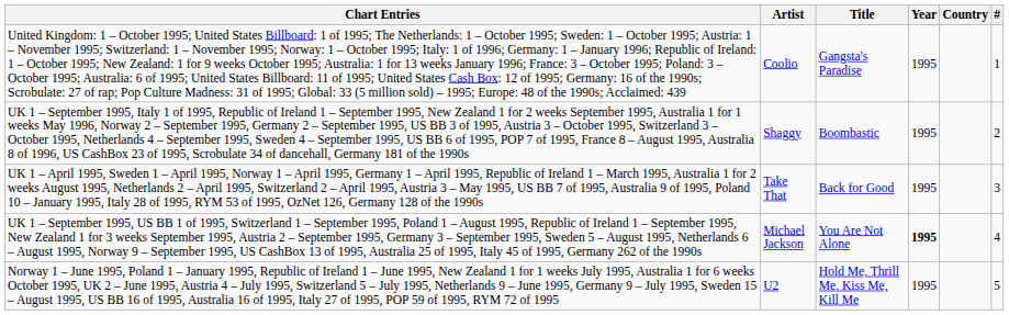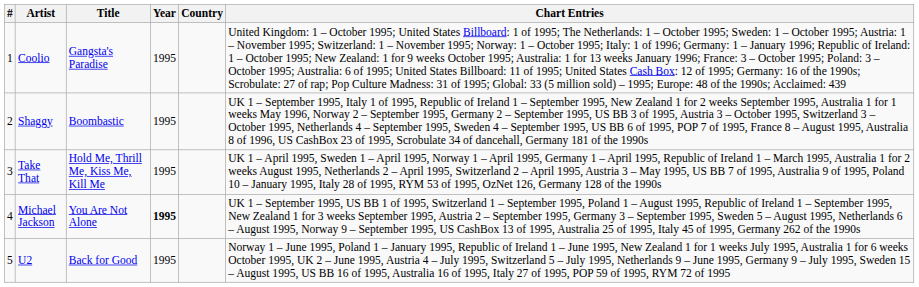 <table class="wikitable" style="width:100%;">
 <tr>
-<th>Chart Entries</th>
+<th>#</th>
 <th>Artist</th>
 <th>Title</th>
 <th>Year</th>
 <th>Country</th>
-<th>#</th>
+<th>Chart Entries</th>
 </tr>
 <tr>
-<td>United Kingdom: 1 – October 1995; United States <a href='#'>Billboard</a>: 1 of 1995; The Netherlands: 1 – October 1995; Sweden: 1 – October 1995; Austria: 1 – November 1995; Switzerland: 1 – November 1995; Norway: 1 – October 1995; Italy: 1 of 1996; Germany: 1 – January 1996; Republic of Ireland: 1 – October 1995; New Zealand: 1 for 9 weeks October 1995; Australia: 1 for 13 weeks January 1996; France: 3 – October 1995; Poland: 3 – October 1995; Australia: 6 of 1995; United States Billboard: 11 of 1995; United States <a href='#'>Cash Box</a>: 12 of 1995; Germany: 16 of the 1990s; Scrobulate: 27 of rap; Pop Culture Madness: 31 of 1995; Global: 33 (5 million sold) – 1995; Europe: 48 of the 1990s; Acclaimed: 439</td>
+<td>1</td>
 <td><a href='#'>Coolio</a></td>
 <td><a href='#'>Gangsta's Paradise</a></td>
 <td>1995</td>
 <td></td>
-<td>1</td>
+<td>United Kingdom: 1 – October 1995; United States <a href='#'>Billboard</a>: 1 of 1995; The Netherlands: 1 – October 1995; Sweden: 1 – October 1995; Austria: 1 – November 1995; Switzerland: 1 – November 1995; Norway: 1 – October 1995; Italy: 1 of 1996; Germany: 1 – January 1996; Republic of Ireland: 1 – October 1995; New Zealand: 1 for 9 weeks October 1995; Australia: 1 for 13 weeks January 1996; France: 3 – October 1995; Poland: 3 – October 1995; Australia: 6 of 1995; United States Billboard: 11 of 1995; United States <a href='#'>Cash Box</a>: 12 of 1995; Germany: 16 of the 1990s; Scrobulate: 27 of rap; Pop Culture Madness: 31 of 1995; Global: 33 (5 million sold) – 1995; Europe: 48 of the 1990s; Acclaimed: 439</td>
 </tr>
 <tr>
-<td>UK 1 – September 1995, Italy 1 of 1995, Republic of Ireland 1 – September 1995, New Zealand 1 for 2 weeks September 1995, Australia 1 for 1 weeks May 1996, Norway 2 – September 1995, Germany 2 – September 1995, US BB 3 of 1995, Austria 3 – October 1995, Switzerland 3 – October 1995, Netherlands 4 – September 1995, Sweden 4 – September 1995, US BB 6 of 1995, POP 7 of 1995, France 8 – August 1995, Australia 8 of 1996, US CashBox 23 of 1995, Scrobulate 34 of dancehall, Germany 181 of the 1990s</td>
+<td>2</td>
 <td><a href='#'>Shaggy</a></td>
 <td><a href='#'>Boombastic</a></td>
 <td>1995</td>
 <td></td>
-<td>2</td>
+<td>UK 1 – September 1995, Italy 1 of 1995, Republic of Ireland 1 – September 1995, New Zealand 1 for 2 weeks September 1995, Australia 1 for 1 weeks May 1996, Norway 2 – September 1995, Germany 2 – September 1995, US BB 3 of 1995, Austria 3 – October 1995, Switzerland 3 – October 1995, Netherlands 4 – September 1995, Sweden 4 – September 1995, US BB 6 of 1995, POP 7 of 1995, France 8 – August 1995, Australia 8 of 1996, US CashBox 23 of 1995, Scrobulate 34 of dancehall, Germany 181 of the 1990s</td>
 </tr>
 <tr>
-<td>UK 1 – April 1995, Sweden 1 – April 1995, Norway 1 – April 1995, Germany 1 – April 1995, Republic of Ireland 1 – March 1995, Australia 1 for 2 weeks August 1995, Netherlands 2 – April 1995, Switzerland 2 – April 1995, Austria 3 – May 1995, US BB 7 of 1995, Australia 9 of 1995, Poland 10 – January 1995, Italy 28 of 1995, RYM 53 of 1995, OzNet 126, Germany 128 of the 1990s</td>
+<td>3</td>
 <td><a href='#'>Take That</a></td>
-<td><a href='#'>Back for Good</a></td>
+<td><a href='#'>Hold Me, Thrill Me, Kiss Me, Kill Me</a></td>
 <td>1995</td>
 <td></td>
-<td>3</td>
+<td>UK 1 – April 1995, Sweden 1 – April 1995, Norway 1 – April 1995, Germany 1 – April 1995, Republic of Ireland 1 – March 1995, Australia 1 for 2 weeks August 1995, Netherlands 2 – April 1995, Switzerland 2 – April 1995, Austria 3 – May 1995, US BB 7 of 1995, Australia 9 of 1995, Poland 10 – January 1995, Italy 28 of 1995, RYM 53 of 1995, OzNet 126, Germany 128 of the 1990s</td>
 </tr>
 <tr>
-<td>UK 1 – September 1995, US BB 1 of 1995, Switzerland 1 – September 1995, Poland 1 – August 1995, Republic of Ireland 1 – September 1995, New Zealand 1 for 3 weeks September 1995, Austria 2 – September 1995, Germany 3 – September 1995, Sweden 5 – August 1995, Netherlands 6 – August 1995, Norway 9 – September 1995, US CashBox 13 of 1995, Australia 25 of 1995, Italy 45 of 1995, Germany 262 of the 1990s</td>
+<td>4</td>
 <td><a href='#'>Michael Jackson</a></td>
 <td><a href='#'>You Are Not Alone</a></td>
 <td><strong>1995</strong></td>
 <td></td>
-<td>4</td>
+<td>UK 1 – September 1995, US BB 1 of 1995, Switzerland 1 – September 1995, Poland 1 – August 1995, Republic of Ireland 1 – September 1995, New Zealand 1 for 3 weeks September 1995, Austria 2 – September 1995, Germany 3 – September 1995, Sweden 5 – August 1995, Netherlands 6 – August 1995, Norway 9 – September 1995, US CashBox 13 of 1995, Australia 25 of 1995, Italy 45 of 1995, Germany 262 of the 1990s</td>
 </tr>
 <tr>
-<td>Norway 1 – June 1995, Poland 1 – January 1995, Republic of Ireland 1 – June 1995, New Zealand 1 for 1 weeks July 1995, Australia 1 for 6 weeks October 1995, UK 2 – June 1995, Austria 4 – July 1995, Switzerland 5 – July 1995, Netherlands 9 – June 1995, Germany 9 – July 1995, Sweden 15 – August 1995, US BB 16 of 1995, Australia 16 of 1995, Italy 27 of 1995, POP 59 of 1995, RYM 72 of 1995</td>
+<td>5</td>
 <td><a href='#'>U2</a></td>
-<td><a href='#'>Hold Me, Thrill Me, Kiss Me, Kill Me</a></td>
+<td><a href='#'>Back for Good</a></td>
 <td>1995</td>
 <td></td>
-<td>5</td>
+<td>Norway 1 – June 1995, Poland 1 – January 1995, Republic of Ireland 1 – June 1995, New Zealand 1 for 1 weeks July 1995, Australia 1 for 6 weeks October 1995, UK 2 – June 1995, Austria 4 – July 1995, Switzerland 5 – July 1995, Netherlands 9 – June 1995, Germany 9 – July 1995, Sweden 15 – August 1995, US BB 16 of 1995, Australia 16 of 1995, Italy 27 of 1995, POP 59 of 1995, RYM 72 of 1995</td>
 </tr>
 </table>
